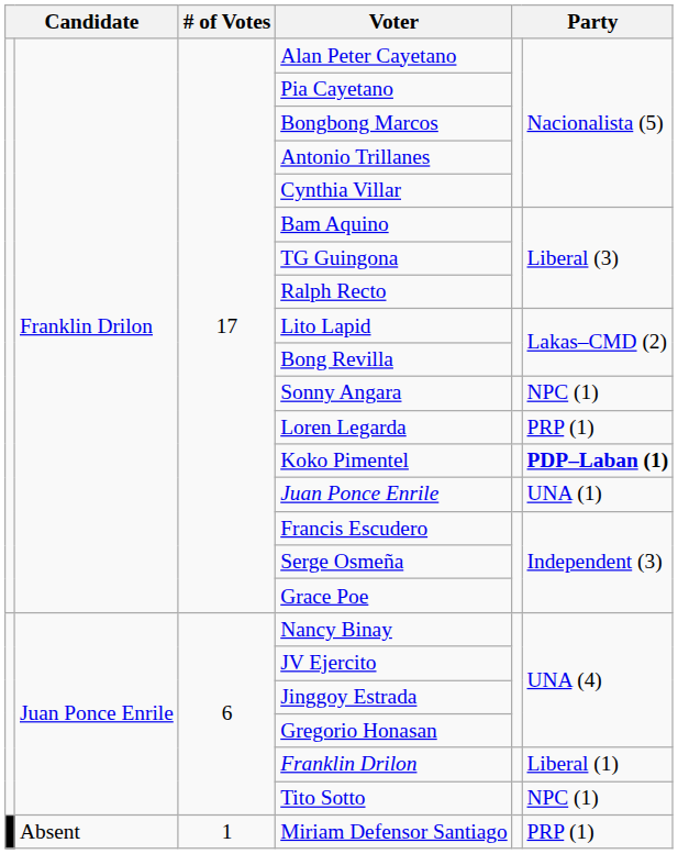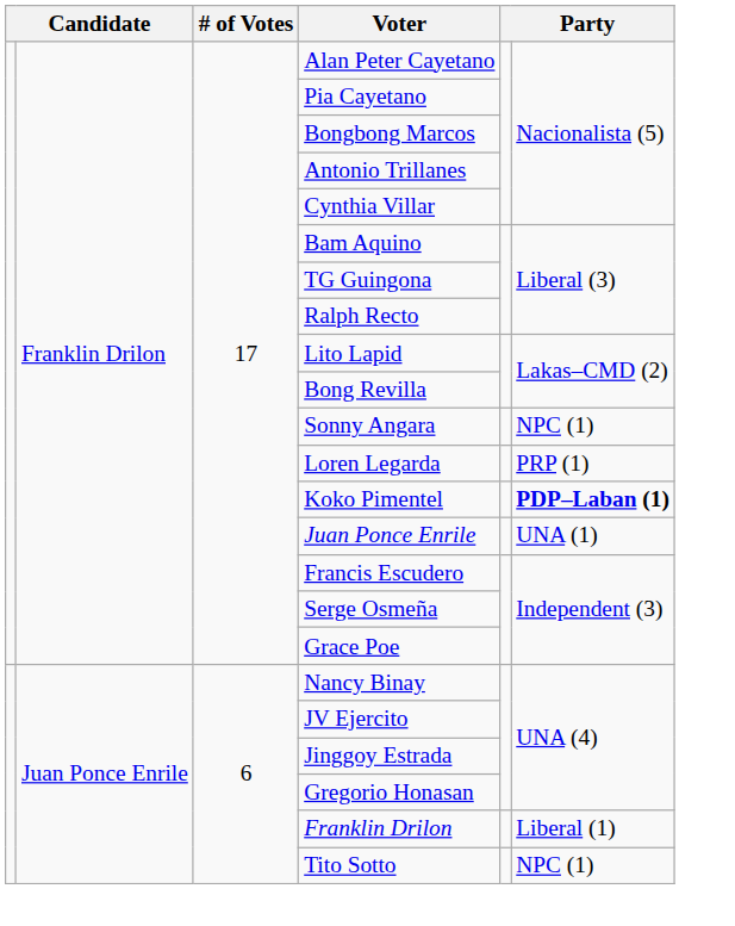 <table class=wikitable style=text-align:left>
 <tr>
 <th colspan="2">Candidate</th>
 <th># of Votes</th>
 <th>Voter</th>
 <th colspan="2">Party</th>
 </tr>
 <tr>
 <td rowspan="17"; bgcolor=></td>
 <td rowspan="17"><a href='#'>Franklin Drilon</a></td>
 <td rowspan="17"; style=text-align:center>17</td>
 <td><a href='#'>Alan Peter Cayetano</a></td>
 <td rowspan="5"; bgcolor=></td>
 <td rowspan="5"><a href='#'>Nacionalista</a>  (5)</td>
 </tr>
 <tr>
 <td><a href='#'>Pia Cayetano</a></td>
 </tr>
 <tr>
 <td><a href='#'>Bongbong Marcos</a></td>
 </tr>
 <tr>
 <td><a href='#'>Antonio Trillanes</a></td>
 </tr>
 <tr>
 <td><a href='#'>Cynthia Villar</a></td>
 </tr>
 <tr>
 <td><a href='#'>Bam Aquino</a></td>
 <td rowspan="3"; bgcolor=></td>
 <td rowspan="3"><a href='#'>Liberal</a> (3)</td>
 </tr>
 <tr>
 <td><a href='#'>TG Guingona</a></td>
 </tr>
 <tr>
 <td><a href='#'>Ralph Recto</a></td>
 </tr>
 <tr>
 <td><a href='#'>Lito Lapid</a></td>
 <td rowspan="2"; bgcolor=></td>
 <td rowspan="2"><a href='#'>Lakas–CMD</a> (2)</td>
 </tr>
 <tr>
 <td><a href='#'>Bong Revilla</a></td>
 </tr>
 <tr>
 <td><a href='#'>Sonny Angara</a></td>
 <td bgcolor=></td>
 <td><a href='#'>NPC</a> (1)</td>
 </tr>
 <tr>
 <td><a href='#'>Loren Legarda</a></td>
 <td bgcolor=></td>
 <td><a href='#'>PRP</a> (1)</td>
 </tr>
 <tr>
 <td><a href='#'>Koko Pimentel</a></td>
 <td bgcolor=></td>
 <td><strong><a href='#'>PDP–Laban</a> (1)</strong></td>
 </tr>
 <tr>
 <td><em><a href='#'>Juan Ponce Enrile</a></em></td>
 <td bgcolor=></td>
 <td><a href='#'>UNA</a> (1)</td>
 </tr>
 <tr>
 <td><a href='#'>Francis Escudero</a></td>
 <td rowspan="3"; bgcolor=></td>
 <td rowspan="3"><a href='#'>Independent</a> (3)</td>
 </tr>
 <tr>
 <td><a href='#'>Serge Osmeña</a></td>
 </tr>
 <tr>
 <td><a href='#'>Grace Poe</a></td>
 </tr>
 <tr>
 <td rowspan="6"; bgcolor=></td>
 <td rowspan="6"><a href='#'>Juan Ponce Enrile</a></td>
 <td rowspan="6"; style=text-align:center>6</td>
 <td><a href='#'>Nancy Binay</a></td>
 <td rowspan="4"; bgcolor=></td>
 <td rowspan="4"><a href='#'>UNA</a> (4)</td>
 </tr>
 <tr>
 <td><a href='#'>JV Ejercito</a></td>
 </tr>
 <tr>
 <td><a href='#'>Jinggoy Estrada</a></td>
 </tr>
 <tr>
 <td><a href='#'>Gregorio Honasan</a></td>
 </tr>
 <tr>
 <td><em><a href='#'>Franklin Drilon</a></em></td>
 <td bgcolor=></td>
 <td><a href='#'>Liberal</a> (1)</td>
 </tr>
 <tr>
 <td><a href='#'>Tito Sotto</a></td>
 <td bgcolor=></td>
 <td><a href='#'>NPC</a> (1)</td>
 </tr>
-<tr>
-<td bgcolor=black></td>
-<td>Absent</td>
-<td style=text-align:center>1</td>
-<td><a href='#'>Miriam Defensor Santiago</a></td>
-<td bgcolor=></td>
-<td><a href='#'>PRP</a> (1)</td>
-</tr>
 </table>
